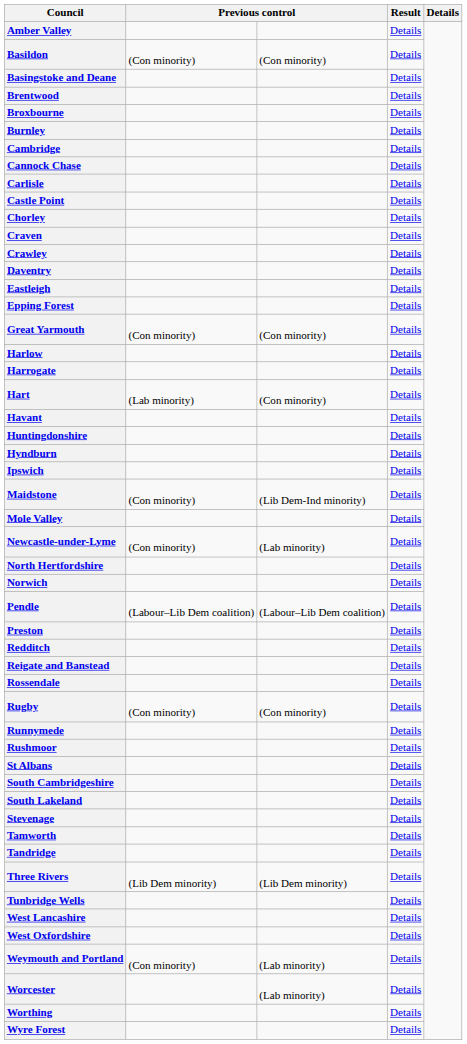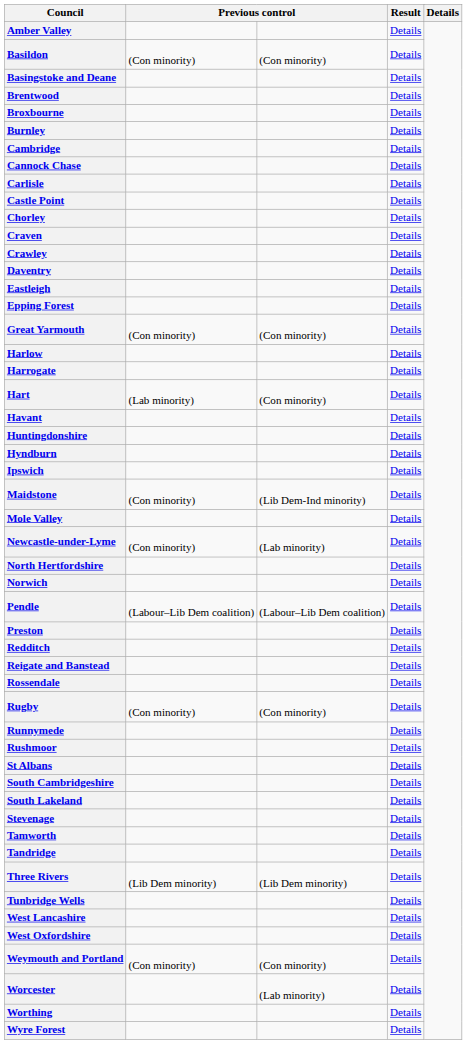 <table class="wikitable">
 <tr>
 <th scope="col">Council</th>
 <th colspan=2>Previous control</th>
 <th colspan=2>Result</th>
 <th colspan=2>Details</th>
 </tr>
 <tr>
 <th scope="row" style="text-align: left;"><a href='#'>Amber Valley</a></th>
 <td></td>
 <td></td>
 <td><a href='#'>Details</a></td>
 </tr>
 <tr>
 <th scope="row" style="text-align: left;"><a href='#'>Basildon</a></th>
 <td><br>(Con minority)</td>
 <td><br>(Con minority)</td>
 <td><a href='#'>Details</a></td>
 </tr>
 <tr>
 <th scope="row" style="text-align: left;"><a href='#'>Basingstoke and Deane</a></th>
 <td></td>
 <td></td>
 <td><a href='#'>Details</a></td>
 </tr>
 <tr>
 <th scope="row" style="text-align: left;"><a href='#'>Brentwood</a></th>
 <td></td>
 <td></td>
 <td><a href='#'>Details</a></td>
 </tr>
 <tr>
 <th scope="row" style="text-align: left;"><a href='#'>Broxbourne</a></th>
 <td></td>
 <td></td>
 <td><a href='#'>Details</a></td>
 </tr>
 <tr>
 <th scope="row" style="text-align: left;"><a href='#'>Burnley</a></th>
 <td></td>
 <td></td>
 <td><a href='#'>Details</a></td>
 </tr>
 <tr>
 <th scope="row" style="text-align: left;"><a href='#'>Cambridge</a></th>
 <td></td>
 <td></td>
 <td><a href='#'>Details</a></td>
 </tr>
 <tr>
 <th scope="row" style="text-align: left;"><a href='#'>Cannock Chase</a></th>
 <td></td>
 <td></td>
 <td><a href='#'>Details</a></td>
 </tr>
 <tr>
 <th scope="row" style="text-align: left;"><a href='#'>Carlisle</a></th>
 <td></td>
 <td></td>
 <td><a href='#'>Details</a></td>
 </tr>
 <tr>
 <th scope="row" style="text-align: left;"><a href='#'>Castle Point</a></th>
 <td></td>
 <td></td>
 <td><a href='#'>Details</a></td>
 </tr>
 <tr>
 <th scope="row" style="text-align: left;"><a href='#'>Chorley</a></th>
 <td></td>
 <td></td>
 <td><a href='#'>Details</a></td>
 </tr>
 <tr>
 <th scope="row" style="text-align: left;"><a href='#'>Craven</a></th>
 <td></td>
 <td></td>
 <td><a href='#'>Details</a></td>
 </tr>
 <tr>
 <th scope="row" style="text-align: left;"><a href='#'>Crawley</a></th>
 <td></td>
 <td></td>
 <td><a href='#'>Details</a></td>
 </tr>
 <tr>
 <th scope="row" style="text-align: left;"><a href='#'>Daventry</a></th>
 <td></td>
 <td></td>
 <td><a href='#'>Details</a></td>
 </tr>
 <tr>
 <th scope="row" style="text-align: left;"><a href='#'>Eastleigh</a></th>
 <td></td>
 <td></td>
 <td><a href='#'>Details</a></td>
 </tr>
 <tr>
 <th scope="row" style="text-align: left;"><a href='#'>Epping Forest</a></th>
 <td></td>
 <td></td>
 <td><a href='#'>Details</a></td>
 </tr>
 <tr>
 <th scope="row" style="text-align: left;"><a href='#'>Great Yarmouth</a></th>
 <td><br>(Con minority)</td>
 <td><br>(Con minority)</td>
 <td><a href='#'>Details</a></td>
 </tr>
 <tr>
 <th scope="row" style="text-align: left;"><a href='#'>Harlow</a></th>
 <td></td>
 <td></td>
 <td><a href='#'>Details</a></td>
 </tr>
 <tr>
 <th scope="row" style="text-align: left;"><a href='#'>Harrogate</a></th>
 <td></td>
 <td></td>
 <td><a href='#'>Details</a></td>
 </tr>
 <tr>
 <th scope="row" style="text-align: left;"><a href='#'>Hart</a></th>
 <td><br>(Lab minority)</td>
 <td><br>(Con minority)</td>
 <td><a href='#'>Details</a></td>
 </tr>
 <tr>
 <th scope="row" style="text-align: left;"><a href='#'>Havant</a></th>
 <td></td>
 <td></td>
 <td><a href='#'>Details</a></td>
 </tr>
 <tr>
 <th scope="row" style="text-align: left;"><a href='#'>Huntingdonshire</a></th>
 <td></td>
 <td></td>
 <td><a href='#'>Details</a></td>
 </tr>
 <tr>
 <th scope="row" style="text-align: left;"><a href='#'>Hyndburn</a></th>
 <td></td>
 <td></td>
 <td><a href='#'>Details</a></td>
 </tr>
 <tr>
 <th scope="row" style="text-align: left;"><a href='#'>Ipswich</a></th>
 <td></td>
 <td></td>
 <td><a href='#'>Details</a></td>
 </tr>
 <tr>
 <th scope="row" style="text-align: left;"><a href='#'>Maidstone</a></th>
 <td><br>(Con minority)</td>
 <td><br>(Lib Dem-Ind minority)</td>
 <td><a href='#'>Details</a></td>
 </tr>
 <tr>
 <th scope="row" style="text-align: left;"><a href='#'>Mole Valley</a></th>
 <td></td>
 <td></td>
 <td><a href='#'>Details</a></td>
 </tr>
 <tr>
 <th scope="row" style="text-align: left;"><a href='#'>Newcastle-under-Lyme</a></th>
 <td><br>(Con minority)</td>
 <td><br>(Lab minority)</td>
 <td><a href='#'>Details</a></td>
 </tr>
 <tr>
 <th scope="row" style="text-align: left;"><a href='#'>North Hertfordshire</a></th>
 <td></td>
 <td></td>
 <td><a href='#'>Details</a></td>
 </tr>
 <tr>
 <th scope="row" style="text-align: left;"><a href='#'>Norwich</a></th>
 <td></td>
 <td></td>
 <td><a href='#'>Details</a></td>
 </tr>
 <tr>
 <th scope="row" style="text-align: left;"><a href='#'>Pendle</a></th>
 <td><br>(Labour–Lib Dem coalition)</td>
 <td><br>(Labour–Lib Dem coalition)</td>
 <td><a href='#'>Details</a></td>
 </tr>
 <tr>
 <th scope="row" style="text-align: left;"><a href='#'>Preston</a></th>
 <td></td>
 <td></td>
 <td><a href='#'>Details</a></td>
 </tr>
 <tr>
 <th scope="row" style="text-align: left;"><a href='#'>Redditch</a></th>
 <td></td>
 <td></td>
 <td><a href='#'>Details</a></td>
 </tr>
 <tr>
 <th scope="row" style="text-align: left;"><a href='#'>Reigate and Banstead</a></th>
 <td></td>
 <td></td>
 <td><a href='#'>Details</a></td>
 </tr>
 <tr>
 <th scope="row" style="text-align: left;"><a href='#'>Rossendale</a></th>
 <td></td>
 <td></td>
 <td><a href='#'>Details</a></td>
 </tr>
 <tr>
 <th scope="row" style="text-align: left;"><a href='#'>Rugby</a></th>
 <td><br>(Con minority)</td>
 <td><br>(Con minority)</td>
 <td><a href='#'>Details</a></td>
 </tr>
 <tr>
 <th scope="row" style="text-align: left;"><a href='#'>Runnymede</a></th>
 <td></td>
 <td></td>
 <td><a href='#'>Details</a></td>
 </tr>
 <tr>
 <th scope="row" style="text-align: left;"><a href='#'>Rushmoor</a></th>
 <td></td>
 <td></td>
 <td><a href='#'>Details</a></td>
 </tr>
 <tr>
 <th scope="row" style="text-align: left;"><a href='#'>St Albans</a></th>
 <td></td>
 <td></td>
 <td><a href='#'>Details</a></td>
 </tr>
 <tr>
 <th scope="row" style="text-align: left;"><a href='#'>South Cambridgeshire</a></th>
 <td></td>
 <td></td>
 <td><a href='#'>Details</a></td>
 </tr>
 <tr>
 <th scope="row" style="text-align: left;"><a href='#'>South Lakeland</a></th>
 <td></td>
 <td></td>
 <td><a href='#'>Details</a></td>
 </tr>
 <tr>
 <th scope="row" style="text-align: left;"><a href='#'>Stevenage</a></th>
 <td></td>
 <td></td>
 <td><a href='#'>Details</a></td>
 </tr>
 <tr>
 <th scope="row" style="text-align: left;"><a href='#'>Tamworth</a></th>
 <td></td>
 <td></td>
 <td><a href='#'>Details</a></td>
 </tr>
 <tr>
 <th scope="row" style="text-align: left;"><a href='#'>Tandridge</a></th>
 <td></td>
 <td></td>
 <td><a href='#'>Details</a></td>
 </tr>
 <tr>
 <th scope="row" style="text-align: left;"><a href='#'>Three Rivers</a></th>
 <td><br>(Lib Dem minority)</td>
 <td><br>(Lib Dem minority)</td>
 <td><a href='#'>Details</a></td>
 </tr>
 <tr>
 <th scope="row" style="text-align: left;"><a href='#'>Tunbridge Wells</a></th>
 <td></td>
 <td></td>
 <td><a href='#'>Details</a></td>
 </tr>
 <tr>
 <th scope="row" style="text-align: left;"><a href='#'>West Lancashire</a></th>
 <td></td>
 <td></td>
 <td><a href='#'>Details</a></td>
 </tr>
 <tr>
 <th scope="row" style="text-align: left;"><a href='#'>West Oxfordshire</a></th>
 <td></td>
 <td></td>
 <td><a href='#'>Details</a></td>
 </tr>
 <tr>
 <th scope="row" style="text-align: left;"><a href='#'>Weymouth and Portland</a></th>
 <td><br>(Con minority)</td>
-<td><br>(Lab minority)</td>
+<td><br>(Con minority)</td>
 <td><a href='#'>Details</a></td>
 </tr>
 <tr>
 <th scope="row" style="text-align: left;"><a href='#'>Worcester</a></th>
 <td></td>
 <td><br>(Lab minority)</td>
 <td><a href='#'>Details</a></td>
 </tr>
 <tr>
 <th scope="row" style="text-align: left;"><a href='#'>Worthing</a></th>
 <td></td>
 <td></td>
 <td><a href='#'>Details</a></td>
 </tr>
 <tr>
 <th scope="row" style="text-align: left;"><a href='#'>Wyre Forest</a></th>
 <td></td>
 <td></td>
 <td><a href='#'>Details</a></td>
 </tr>
 </table>
